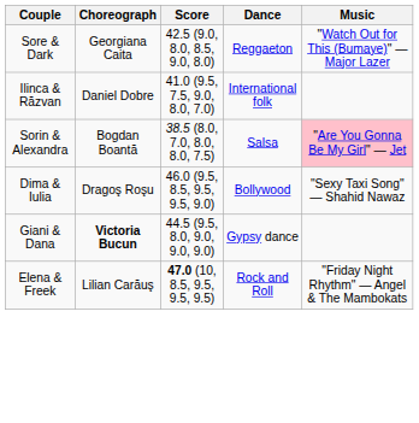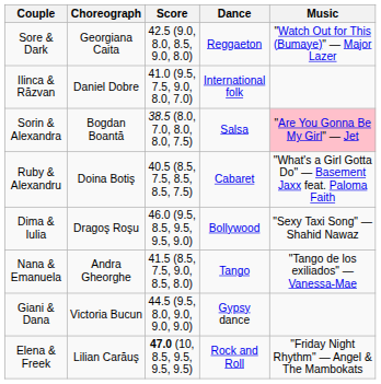 <table class="wikitable" style="text-align: center; width:85%;">
 <tr>
 <th>Couple</th>
 <th>Choreograph</th>
 <th>Score</th>
 <th>Dance</th>
 <th>Music</th>
 </tr>
 <tr>
 <td>Sore & Dark</td>
 <td>Georgiana Caita</td>
 <td>42.5 (9.0, 8.0, 8.5, 9.0, 8.0)</td>
 <td><a href='#'>Reggaeton</a> </td>
 <td>"<a href='#'>Watch Out for This (Bumaye)</a>" — <a href='#'>Major Lazer</a></td>
 </tr>
 <tr>
 <td>Ilinca & Răzvan</td>
 <td>Daniel Dobre</td>
 <td>41.0 (9.5, 7.5, 9.0, 8.0, 7.0)</td>
 <td><a href='#'>International folk</a></td>
 <td></td>
 </tr>
 <tr>
 <td>Sorin & Alexandra</td>
 <td>Bogdan Boantă</td>
 <td><span><em>38.5</em> (8.0, 7.0, 8.0, 8.0, 7.5)</span></td>
 <td><a href='#'>Salsa</a></td>
 <td style="background: pink;">"<a href='#'>Are You Gonna Be My Girl</a>"  — <a href='#'>Jet</a></td>
 </tr>
 <tr>
+<td>Ruby & Alexandru</td>
+<td>Doina Botiş</td>
+<td>40.5 (8.5, 7.5, 8.5, 8.5, 7.5)</td>
+<td><a href='#'>Cabaret</a></td>
+<td>"What's a Girl Gotta Do"  — <a href='#'>Basement Jaxx</a> feat. <a href='#'>Paloma Faith</a></td>
+</tr>
+<tr>
 <td>Dima & Iulia</td>
 <td>Dragoş Roşu</td>
 <td>46.0 (9.5, 8.5, 9.5, 9.5, 9.0)</td>
 <td><a href='#'>Bollywood</a></td>
 <td>"Sexy Taxi Song" — Shahid Nawaz</td>
 </tr>
 <tr>
+<td>Nana & Emanuela</td>
+<td>Andra Gheorghe</td>
+<td>41.5 (8.5, 7.5, 9.0, 8.5, 8.0)</td>
+<td><a href='#'>Tango</a></td>
+<td>"Tango de los exiliados" — <a href='#'>Vanessa-Mae</a></td>
+</tr>
+<tr>
 <td>Giani & Dana</td>
-<td><strong>Victoria Bucun</strong></td>
+<td>Victoria Bucun</td>
 <td>44.5 (9.5, 8.0, 9.0, 9.0, 9.0)</td>
 <td><a href='#'>Gypsy</a> dance</td>
 <td></td>
 </tr>
 <tr>
 <td>Elena & Freek</td>
 <td>Lilian Carăuş</td>
 <td><span><strong>47.0</strong> (10, 8.5, 9.5, 9.5, 9.5)</span></td>
 <td><a href='#'>Rock and Roll</a></td>
 <td>"Friday Night Rhythm" — Angel & The Mambokats</td>
 </tr>
 </table>
